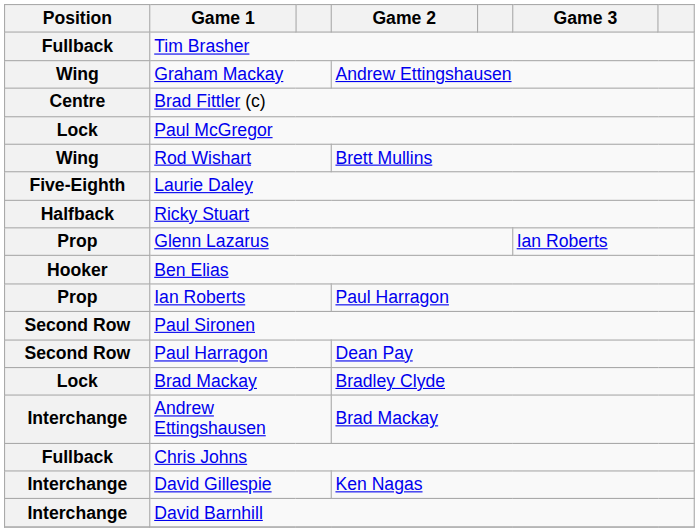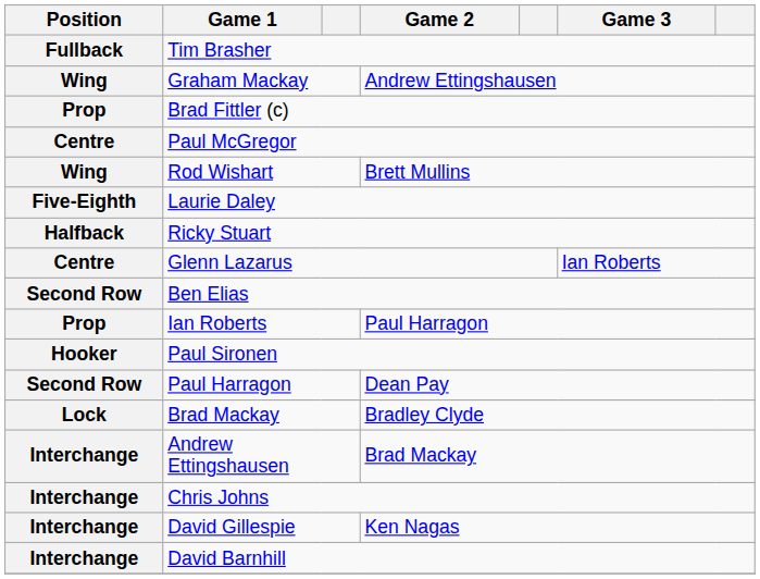 <table class="wikitable">
 <tr>
 <th width="125">Position</th>
 <th width="125">Game 1</th>
 <th width="25"></th>
 <th width="125">Game 2</th>
 <th width="25"></th>
 <th width="125">Game 3</th>
 <th width="25"></th>
 </tr>
 <tr>
 <th>Fullback</th>
 <td colspan="6"> <a href='#'>Tim Brasher</a></td>
 </tr>
 <tr>
 <th>Wing</th>
 <td colspan="2"> <a href='#'>Graham Mackay</a></td>
 <td colspan="4"> <a href='#'>Andrew Ettingshausen</a></td>
 </tr>
 <tr>
-<th>Centre</th>
+<th>Prop</th>
 <td colspan="6"> <a href='#'>Brad Fittler</a> (c)</td>
 </tr>
 <tr>
-<th>Lock</th>
+<th>Centre</th>
 <td colspan="6"> <a href='#'>Paul McGregor</a></td>
 </tr>
 <tr>
 <th>Wing</th>
 <td colspan="2"> <a href='#'>Rod Wishart</a></td>
 <td colspan="4"> <a href='#'>Brett Mullins</a></td>
 </tr>
 <tr>
 <th>Five-Eighth</th>
 <td colspan="6"> <a href='#'>Laurie Daley</a></td>
 </tr>
 <tr>
 <th>Halfback</th>
 <td colspan="6"> <a href='#'>Ricky Stuart</a></td>
 </tr>
 <tr>
-<th>Prop</th>
+<th>Centre</th>
 <td colspan="4"> <a href='#'>Glenn Lazarus</a></td>
 <td colspan="2"> <a href='#'>Ian Roberts</a></td>
 </tr>
 <tr>
-<th>Hooker</th>
+<th>Second Row</th>
 <td colspan="6"> <a href='#'>Ben Elias</a></td>
 </tr>
 <tr>
 <th>Prop</th>
 <td colspan="2"> <a href='#'>Ian Roberts</a></td>
 <td colspan="4"> <a href='#'>Paul Harragon</a></td>
 </tr>
 <tr>
-<th>Second Row</th>
+<th>Hooker</th>
 <td colspan="6"> <a href='#'>Paul Sironen</a></td>
 </tr>
 <tr>
 <th>Second Row</th>
 <td colspan="2"> <a href='#'>Paul Harragon</a></td>
 <td colspan="4"> <a href='#'>Dean Pay</a></td>
 </tr>
 <tr>
 <th>Lock</th>
 <td colspan="2"> <a href='#'>Brad Mackay</a></td>
 <td colspan="4"> <a href='#'>Bradley Clyde</a></td>
 </tr>
 <tr>
 <th>Interchange</th>
 <td colspan="2"> <a href='#'>Andrew Ettingshausen</a></td>
 <td colspan="4"> <a href='#'>Brad Mackay</a></td>
 </tr>
 <tr>
-<th>Fullback</th>
+<th>Interchange</th>
 <td colspan="6"> <a href='#'>Chris Johns</a></td>
 </tr>
 <tr>
 <th>Interchange</th>
 <td colspan="2"> <a href='#'>David Gillespie</a></td>
 <td colspan="4"> <a href='#'>Ken Nagas</a></td>
 </tr>
 <tr>
 <th>Interchange</th>
 <td colspan="6"> <a href='#'>David Barnhill</a></td>
 </tr>
 <tr>
 </tr>
 </table>
